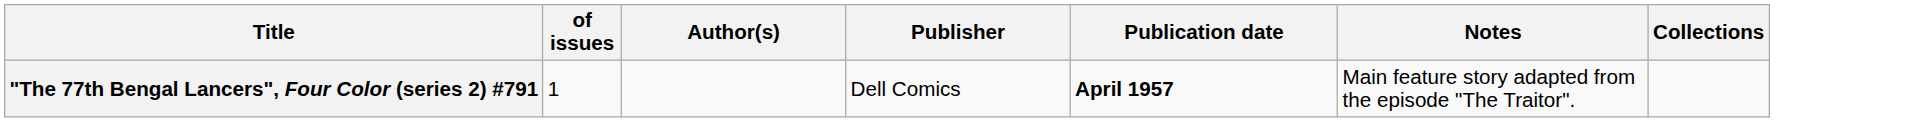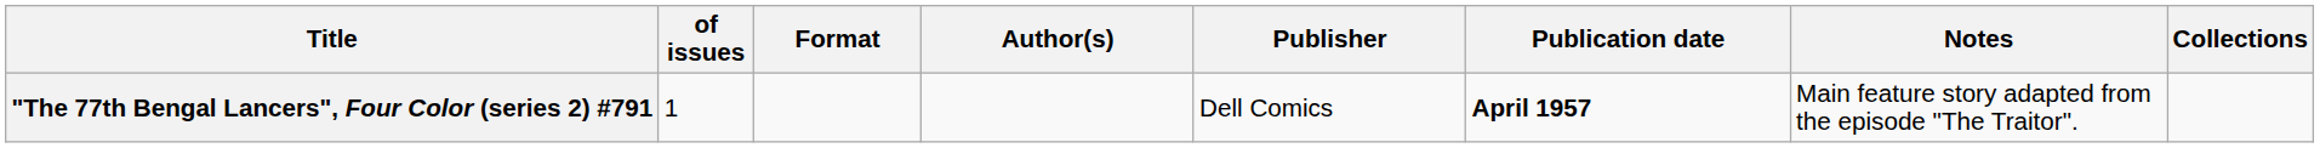 <table class="wikitable">
 <tr>
 <th>Title</th>
 <th style="width:40pt"> of issues</th>
+<th style="width:75pt">Format</th>
 <th style="width:125pt">Author(s)</th>
 <th style="width:125pt">Publisher</th>
 <th style="width:150pt">Publication date</th>
 <th style="width:175pt">Notes</th>
 <th>Collections</th>
 </tr>
 <tr>
 <th>"The 77th Bengal Lancers", <em>Four Color</em> (series 2) #791</th>
 <td>1</td>
 <td></td>
+<td></td>
 <td>Dell Comics</td>
 <td><strong>April 1957</strong></td>
 <td>Main feature story adapted from the episode "The Traitor".</td>
 <td></td>
 </tr>
 </table>
